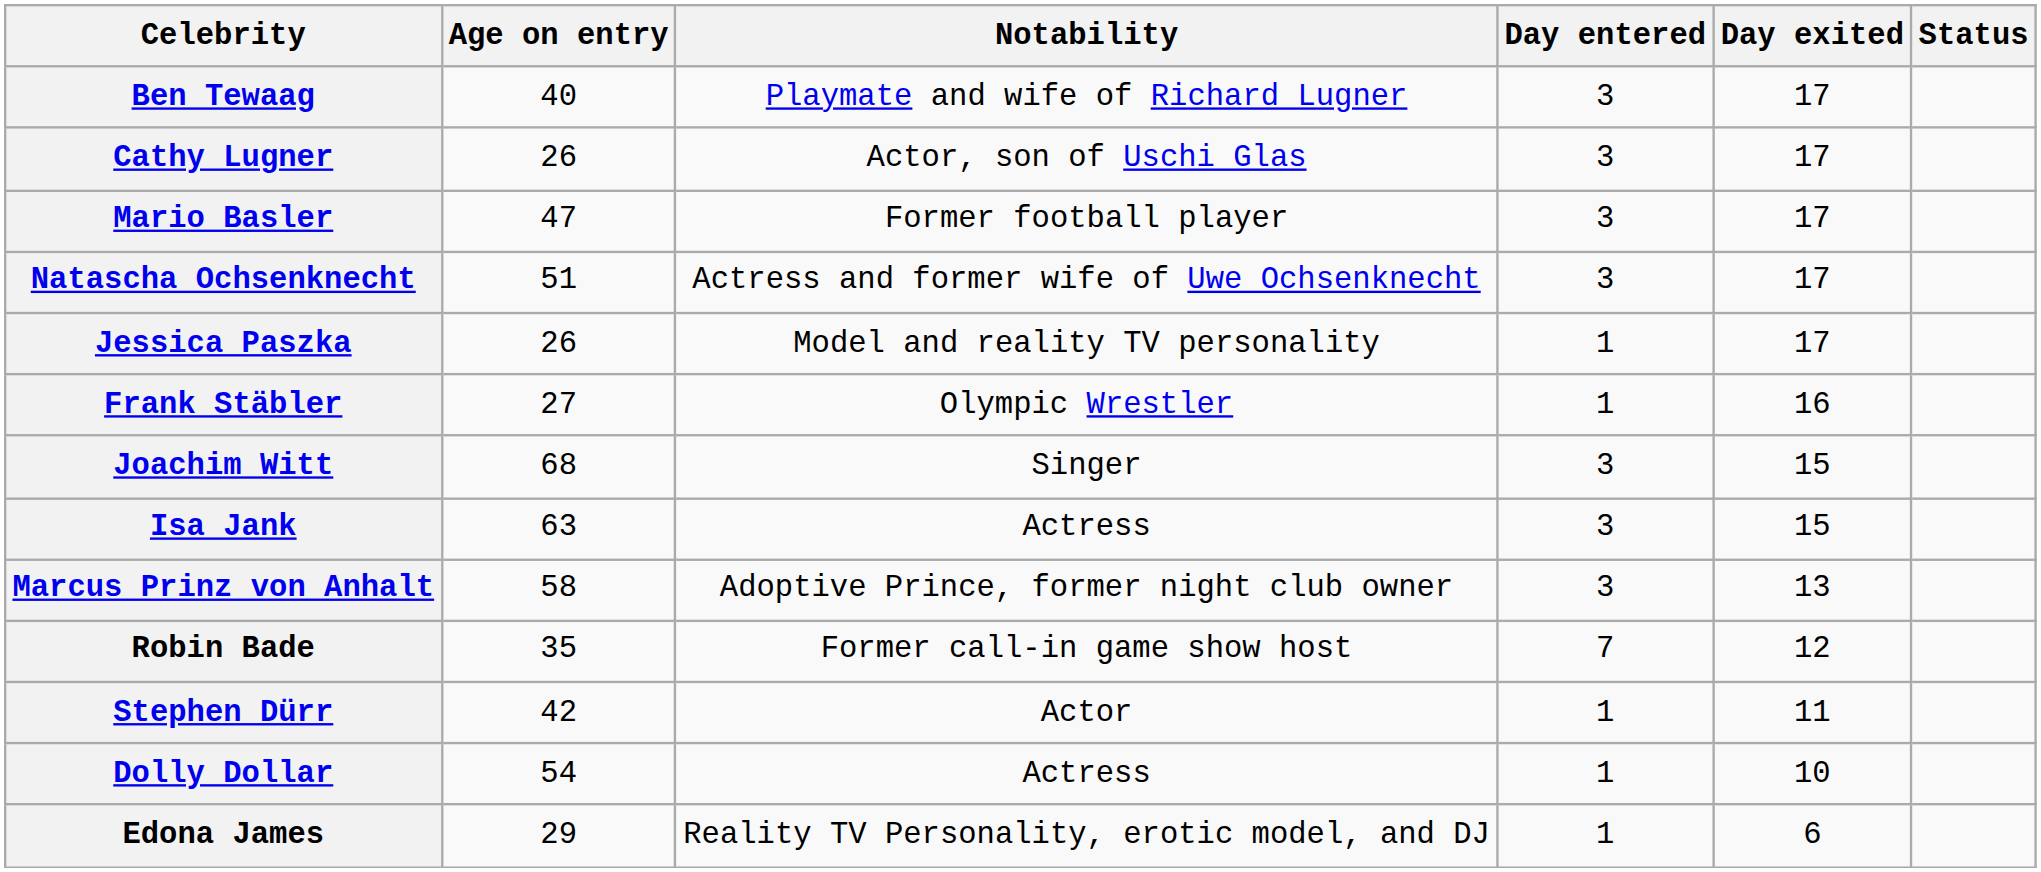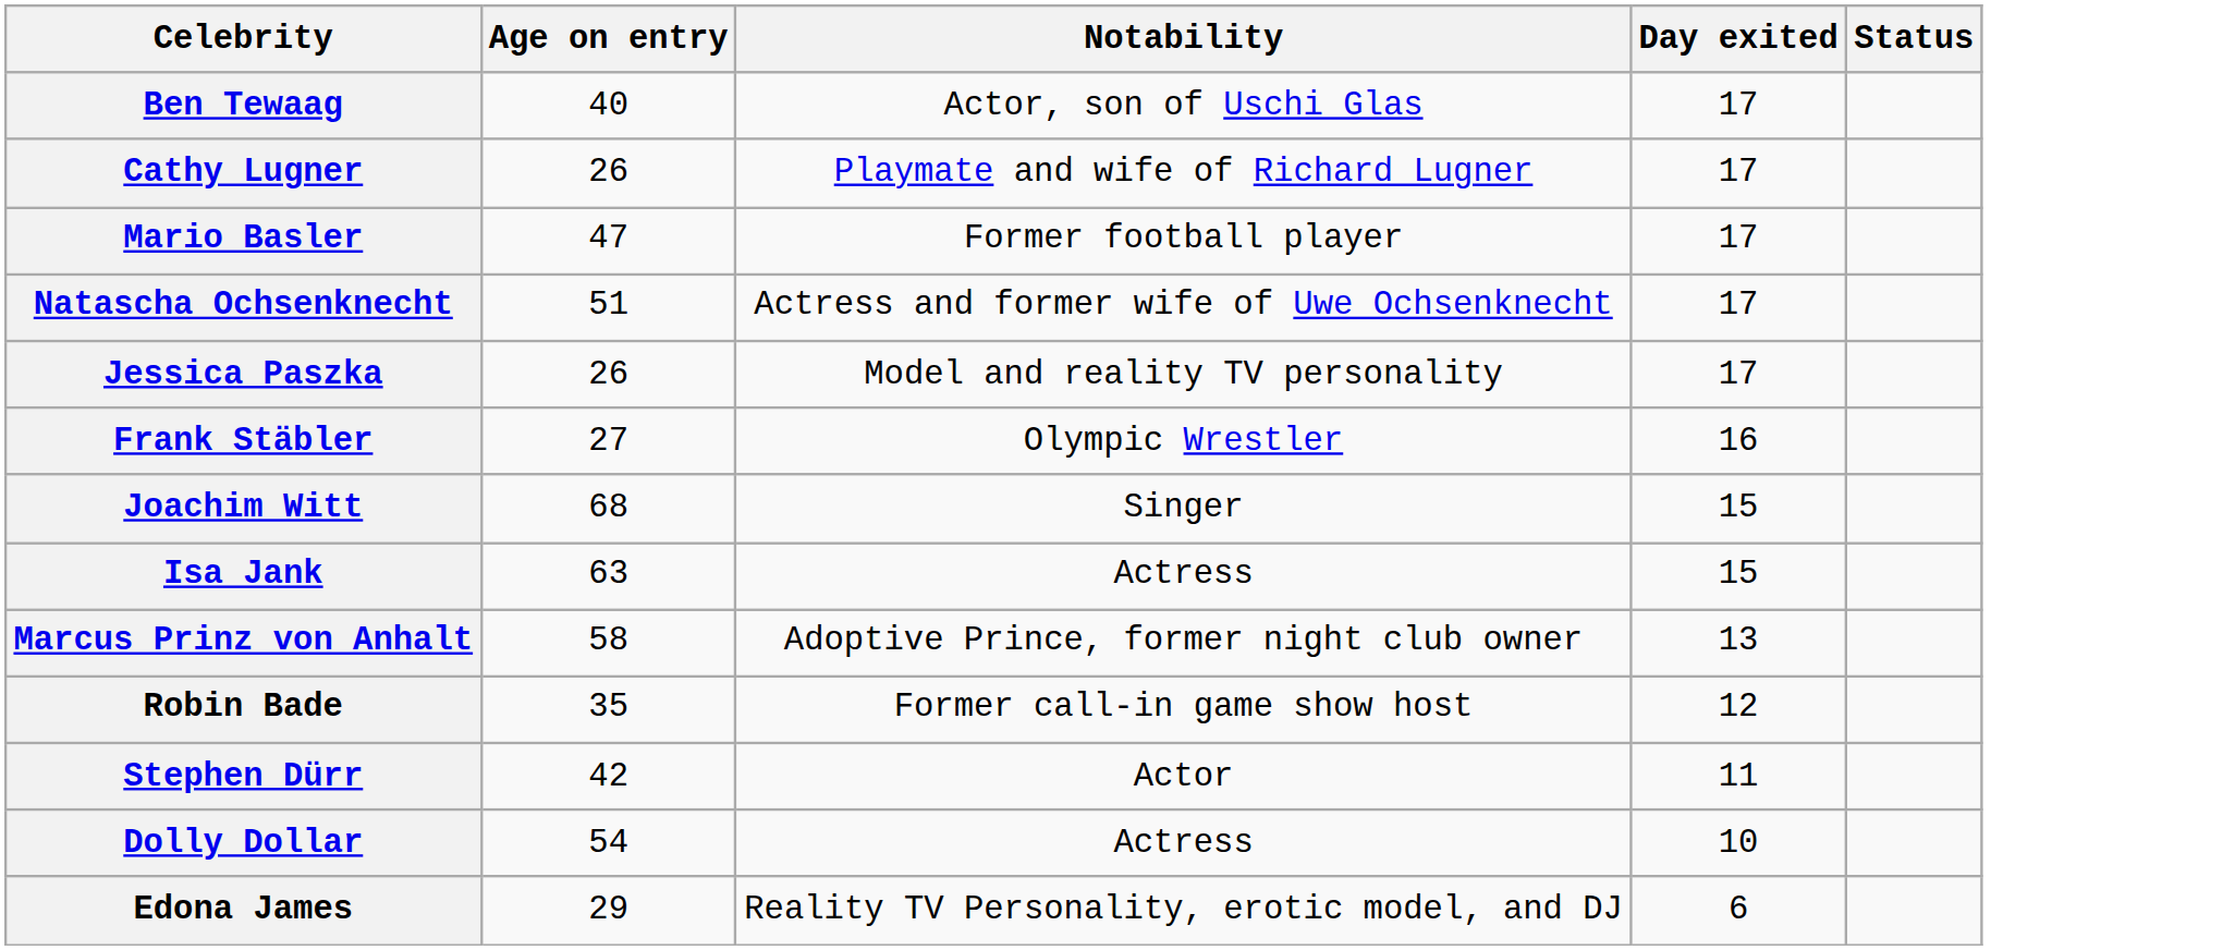 <table class="wikitable sortable" style="text-align:center; line-height:20px; width:auto;">
 <tr>
 <th scope="col">Celebrity</th>
 <th scope="col">Age on entry</th>
 <th scope="col">Notability</th>
-<th scope="col">Day entered</th>
 <th scope="col">Day exited</th>
 <th scope="col">Status</th>
 </tr>
 <tr>
 <th><a href='#'>Ben Tewaag</a></th>
 <td>40</td>
-<td><a href='#'>Playmate</a> and wife of <a href='#'>Richard Lugner</a></td>
-<td>3</td>
+<td>Actor, son of <a href='#'>Uschi Glas</a></td>
 <td>17</td>
 <td></td>
 </tr>
 <tr>
 <th><a href='#'>Cathy Lugner</a></th>
 <td>26</td>
-<td>Actor, son of <a href='#'>Uschi Glas</a></td>
-<td>3</td>
+<td><a href='#'>Playmate</a> and wife of <a href='#'>Richard Lugner</a></td>
 <td>17</td>
 <td></td>
 </tr>
 <tr>
 <th><a href='#'>Mario Basler</a></th>
 <td>47</td>
 <td>Former football player</td>
-<td>3</td>
 <td>17</td>
 <td></td>
 </tr>
 <tr>
 <th><a href='#'>Natascha Ochsenknecht</a></th>
 <td>51</td>
 <td>Actress and former wife of <a href='#'>Uwe Ochsenknecht</a></td>
-<td>3</td>
 <td>17</td>
 <td></td>
 </tr>
 <tr>
 <th><a href='#'>Jessica Paszka</a></th>
 <td>26</td>
 <td>Model and reality TV personality</td>
-<td>1</td>
 <td>17</td>
 <td></td>
 </tr>
 <tr>
 <th><a href='#'>Frank Stäbler</a></th>
 <td>27</td>
 <td>Olympic <a href='#'>Wrestler</a></td>
-<td>1</td>
 <td>16</td>
 <td></td>
 </tr>
 <tr>
 <th><a href='#'>Joachim Witt</a></th>
 <td>68</td>
 <td>Singer</td>
-<td>3</td>
 <td>15</td>
 <td></td>
 </tr>
 <tr>
 <th><a href='#'>Isa Jank</a></th>
 <td>63</td>
 <td>Actress</td>
-<td>3</td>
 <td>15</td>
 <td></td>
 </tr>
 <tr>
 <th><a href='#'>Marcus Prinz von Anhalt</a></th>
 <td>58</td>
 <td>Adoptive Prince, former night club owner</td>
-<td>3</td>
 <td>13</td>
 <td></td>
 </tr>
 <tr>
 <th>Robin Bade</th>
 <td>35</td>
 <td>Former call-in game show host</td>
-<td>7</td>
 <td>12</td>
 <td></td>
 </tr>
 <tr>
 <th><a href='#'>Stephen Dürr</a></th>
 <td>42</td>
 <td>Actor</td>
-<td>1</td>
 <td>11</td>
 <td></td>
 </tr>
 <tr>
 <th><a href='#'>Dolly Dollar</a></th>
 <td>54</td>
 <td>Actress</td>
-<td>1</td>
 <td>10</td>
 <td></td>
 </tr>
 <tr>
 <th>Edona James</th>
 <td>29</td>
 <td>Reality TV Personality, erotic model, and DJ</td>
-<td>1</td>
 <td>6</td>
 <td></td>
 </tr>
 </table>
